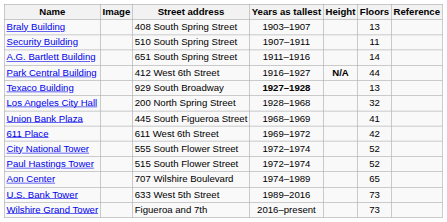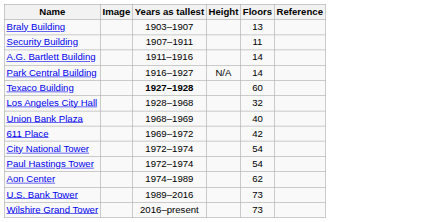 <table class="wikitable sortable">
 <tr>
 <th>Name</th>
 <th class="unsortable">Image</th>
-<th>Street address</th>
 <th>Years as tallest</th>
 <th>Height<br></th>
 <th>Floors</th>
 <th class="unsortable">Reference</th>
 </tr>
 <tr>
 <td><a href='#'>Braly Building</a></td>
 <td></td>
-<td>408 South Spring Street</td>
 <td style="text-align:center;">1903–1907</td>
 <td style="text-align:center;"></td>
 <td style="text-align:center;">13</td>
 <td style="text-align:center;"></td>
 </tr>
 <tr>
 <td><a href='#'>Security Building</a></td>
 <td></td>
-<td>510 South Spring Street</td>
 <td style="text-align:center;">1907–1911</td>
 <td style="text-align:center;"></td>
 <td style="text-align:center;">11</td>
 <td style="text-align:center;"></td>
 </tr>
 <tr>
 <td><a href='#'>A.G. Bartlett Building</a></td>
 <td></td>
-<td>651 South Spring Street</td>
 <td style="text-align:center;">1911–1916</td>
 <td style="text-align:center;"></td>
 <td style="text-align:center;">14</td>
 <td style="text-align:center;"></td>
 </tr>
 <tr>
 <td><a href='#'>Park Central Building</a></td>
 <td></td>
-<td>412 West 6th Street</td>
 <td style="text-align:center;">1916–1927</td>
-<td style="text-align:center;"><strong>N/A</strong></td>
-<td style="text-align:center;">44</td>
+<td style="text-align:center;">N/A</td>
+<td style="text-align:center;">14</td>
 <td style="text-align:center;"></td>
 </tr>
 <tr>
 <td><a href='#'>Texaco Building</a></td>
 <td></td>
-<td>929 South Broadway</td>
 <td style="text-align:center;"><strong>1927–1928</strong></td>
 <td style="text-align:center;"></td>
-<td style="text-align:center;">13</td>
+<td style="text-align:center;">60</td>
 <td style="text-align:center;"></td>
 </tr>
 <tr>
 <td><a href='#'>Los Angeles City Hall</a></td>
 <td></td>
-<td>200 North Spring Street</td>
 <td style="text-align:center;">1928–1968</td>
 <td style="text-align:center;"></td>
 <td style="text-align:center;">32</td>
 <td style="text-align:center;"></td>
 </tr>
 <tr>
 <td><a href='#'>Union Bank Plaza</a></td>
 <td></td>
-<td>445 South Figueroa Street</td>
 <td style="text-align:center;">1968–1969</td>
 <td style="text-align:center;"></td>
-<td style="text-align:center;">41</td>
+<td style="text-align:center;">40</td>
 <td style="text-align:center;"></td>
 </tr>
 <tr>
 <td><a href='#'>611 Place</a></td>
 <td></td>
-<td>611 West 6th Street</td>
 <td style="text-align:center;">1969–1972</td>
 <td style="text-align:center;"></td>
 <td style="text-align:center;">42</td>
 <td style="text-align:center;"></td>
 </tr>
 <tr>
 <td><a href='#'>City National Tower</a></td>
 <td></td>
-<td>555 South Flower Street</td>
 <td style="text-align:center;">1972–1974</td>
 <td style="text-align:center;"></td>
-<td style="text-align:center;">52</td>
+<td style="text-align:center;">54</td>
 <td style="text-align:center;"></td>
 </tr>
 <tr>
 <td><a href='#'>Paul Hastings Tower</a></td>
 <td></td>
-<td>515 South Flower Street</td>
 <td style="text-align:center;">1972–1974</td>
 <td style="text-align:center;"></td>
-<td style="text-align:center;">52</td>
+<td style="text-align:center;">54</td>
 <td style="text-align:center;"></td>
 </tr>
 <tr>
 <td><a href='#'>Aon Center</a></td>
 <td></td>
-<td>707 Wilshire Boulevard</td>
 <td style="text-align:center;">1974–1989</td>
 <td style="text-align:center;"></td>
-<td style="text-align:center;">65</td>
+<td style="text-align:center;">62</td>
 <td style="text-align:center;"></td>
 </tr>
 <tr>
 <td><a href='#'>U.S. Bank Tower</a></td>
 <td></td>
-<td>633 West 5th Street</td>
 <td style="text-align:center;">1989–2016</td>
 <td style="text-align:center;"></td>
 <td style="text-align:center;">73</td>
 <td style="text-align:center;"></td>
 </tr>
 <tr>
 <td><a href='#'>Wilshire Grand Tower</a></td>
 <td></td>
-<td>Figueroa and 7th</td>
 <td style="text-align:center;">2016–present</td>
 <td style="text-align:center;"></td>
 <td style="text-align:center;">73</td>
 <td style="text-align:center;"></td>
 </tr>
 </table>
